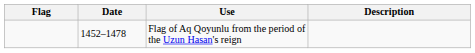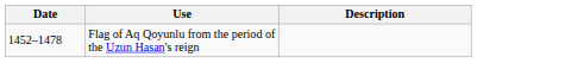 <table class="wikitable">
 <tr>
-<th style="width:110px;">Flag</th>
 <th style="width:100px;">Date</th>
 <th style="width:250px;">Use</th>
 <th style="width:250px;">Description</th>
 </tr>
 <tr>
-<td></td>
 <td>1452–1478</td>
 <td>Flag of Aq Qoyunlu from the period of the <a href='#'>Uzun Hasan</a>'s reign</td>
 <td></td>
 </tr>
 </table>
